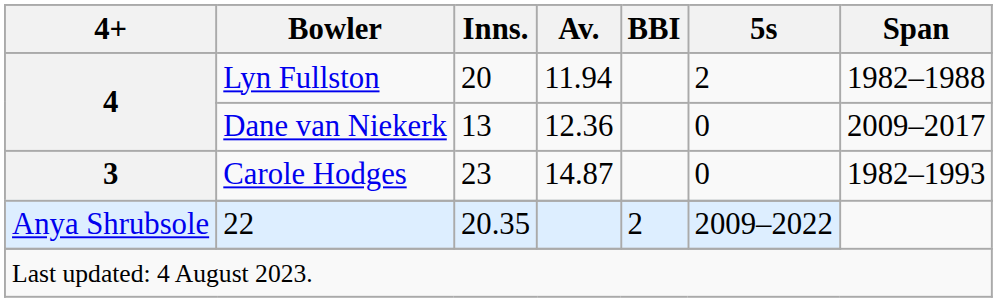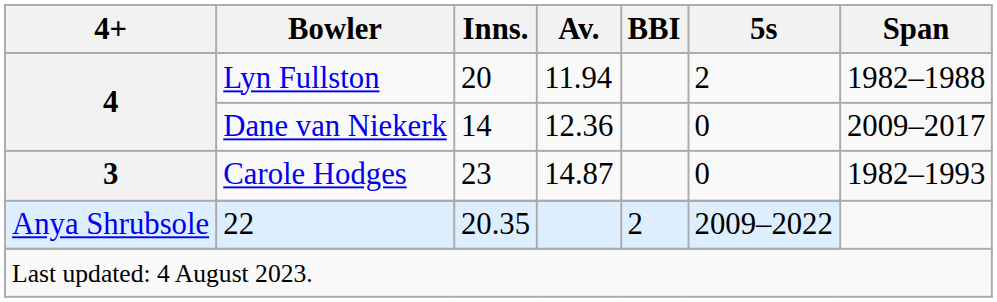 <table class="wikitable sortable">
 <tr>
 <th>4+</th>
 <th>Bowler</th>
 <th>Inns.</th>
 <th>Av.</th>
 <th>BBI</th>
 <th>5s</th>
 <th>Span</th>
 </tr>
 <tr>
 <th rowspan=2>4</th>
 <td> <a href='#'>Lyn Fullston</a></td>
 <td>20</td>
 <td>11.94</td>
 <td></td>
 <td>2</td>
 <td>1982–1988</td>
 </tr>
 <tr>
 <td> <a href='#'>Dane van Niekerk</a></td>
-<td>13</td>
+<td>14</td>
 <td>12.36</td>
 <td></td>
 <td>0</td>
 <td>2009–2017</td>
 </tr>
 <tr>
 <th rowspan=2>3</th>
 <td> <a href='#'>Carole Hodges</a></td>
 <td>23</td>
 <td>14.87</td>
 <td></td>
 <td>0</td>
 <td>1982–1993</td>
 </tr>
 <tr>
 </tr>
 <tr style="background-color:#def;">
 <td> <a href='#'>Anya Shrubsole</a></td>
 <td>22</td>
 <td>20.35</td>
 <td></td>
 <td>2</td>
 <td>2009–2022</td>
 </tr>
 <tr>
 </tr>
 <tr class=sortbottom>
 <td colspan=7><small>Last updated: 4 August 2023.</small></td>
 </tr>
 </table>
